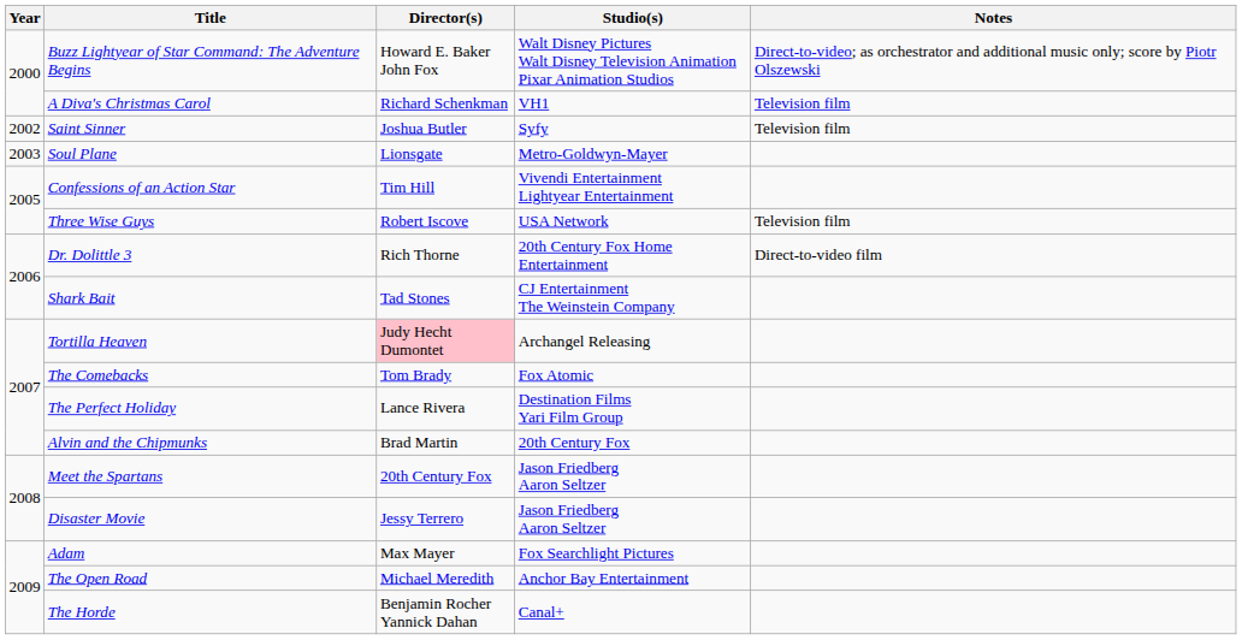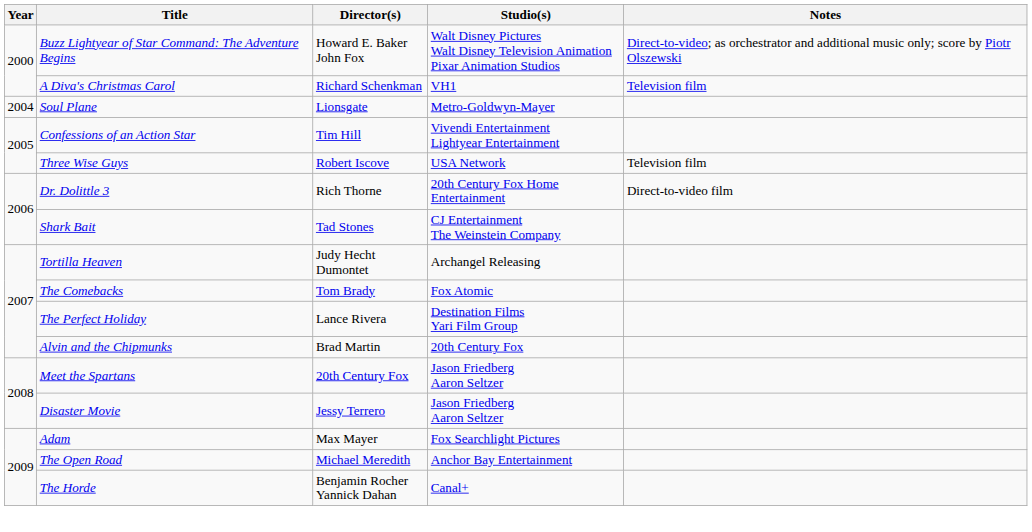 <table class="wikitable sortable">
 <tr>
 <th>Year</th>
 <th>Title</th>
 <th>Director(s)</th>
 <th>Studio(s)</th>
 <th>Notes</th>
 </tr>
 <tr>
 <td rowspan=2>2000</td>
 <td><em><a href='#'>Buzz Lightyear of Star Command: The Adventure Begins</a></em></td>
 <td>Howard E. Baker<br>John Fox</td>
 <td><a href='#'>Walt Disney Pictures</a><br><a href='#'>Walt Disney Television Animation</a><br><a href='#'>Pixar Animation Studios</a></td>
 <td><a href='#'>Direct-to-video</a>; as orchestrator and additional music only; score by <a href='#'>Piotr Olszewski</a></td>
 </tr>
 <tr>
 <td><em><a href='#'>A Diva's Christmas Carol</a></em></td>
 <td><a href='#'>Richard Schenkman</a></td>
 <td><a href='#'>VH1</a></td>
 <td><a href='#'>Television film</a></td>
 </tr>
 <tr>
-<td>2002</td>
-<td><em><a href='#'>Saint Sinner</a></em></td>
-<td><a href='#'>Joshua Butler</a></td>
-<td><a href='#'>Syfy</a></td>
-<td>Televisìon film</td>
-</tr>
-<tr>
-<td>2003</td>
+<td>2004</td>
 <td><em><a href='#'>Soul Plane</a></em></td>
 <td><a href='#'>Lionsgate</a></td>
 <td><a href='#'>Metro-Goldwyn-Mayer</a></td>
 <td></td>
 </tr>
 <tr>
 <td rowspan="2">2005</td>
 <td><em><a href='#'>Confessions of an Action Star</a></em></td>
 <td><a href='#'>Tim Hill</a></td>
 <td><a href='#'>Vivendi Entertainment</a><br><a href='#'>Lightyear Entertainment</a></td>
 <td></td>
 </tr>
 <tr>
 <td><em><a href='#'>Three Wise Guys</a></em></td>
 <td><a href='#'>Robert Iscove</a></td>
 <td><a href='#'>USA Network</a></td>
 <td>Television film</td>
 </tr>
 <tr>
 <td rowspan=2>2006</td>
 <td><em><a href='#'>Dr. Dolittle 3</a></em></td>
 <td>Rich Thorne</td>
 <td><a href='#'>20th Century Fox Home Entertainment</a></td>
 <td>Direct-to-video film</td>
 </tr>
 <tr>
 <td><em><a href='#'>Shark Bait</a></em></td>
 <td><a href='#'>Tad Stones</a></td>
 <td><a href='#'>CJ Entertainment</a><br><a href='#'>The Weinstein Company</a></td>
 <td></td>
 </tr>
 <tr>
 <td rowspan=4>2007</td>
 <td><em><a href='#'>Tortilla Heaven</a></em></td>
-<td style="background: pink;">Judy Hecht Dumontet</td>
+<td>Judy Hecht Dumontet</td>
 <td>Archangel Releasing</td>
 <td></td>
 </tr>
 <tr>
 <td><em><a href='#'>The Comebacks</a></em></td>
 <td><a href='#'>Tom Brady</a></td>
 <td><a href='#'>Fox Atomic</a></td>
 <td></td>
 </tr>
 <tr>
 <td><em><a href='#'>The Perfect Holiday</a></em></td>
 <td>Lance Rivera</td>
 <td><a href='#'>Destination Films</a><br><a href='#'>Yari Film Group</a></td>
 <td></td>
 </tr>
 <tr>
 <td><em><a href='#'>Alvin and the Chipmunks</a></em></td>
 <td>Brad Martin</td>
 <td><a href='#'>20th Century Fox</a></td>
 <td></td>
 </tr>
 <tr>
 <td rowspan=2>2008</td>
 <td><em><a href='#'>Meet the Spartans</a></em></td>
 <td><a href='#'>20th Century Fox</a></td>
 <td><a href='#'>Jason Friedberg<br>Aaron Seltzer</a></td>
 <td></td>
 </tr>
 <tr>
 <td><em><a href='#'>Disaster Movie</a></em></td>
 <td><a href='#'>Jessy Terrero</a></td>
 <td><a href='#'>Jason Friedberg<br>Aaron Seltzer</a></td>
 <td></td>
 </tr>
 <tr>
 <td rowspan="3">2009</td>
 <td><em><a href='#'>Adam</a></em></td>
 <td>Max Mayer</td>
 <td><a href='#'>Fox Searchlight Pictures</a></td>
 <td></td>
 </tr>
 <tr>
 <td><em><a href='#'>The Open Road</a></em></td>
 <td><a href='#'>Michael Meredith</a></td>
 <td><a href='#'>Anchor Bay Entertainment</a></td>
 <td></td>
 </tr>
 <tr>
 <td><em><a href='#'>The Horde</a></em></td>
 <td>Benjamin Rocher<br>Yannick Dahan</td>
 <td><a href='#'>Canal+</a></td>
 <td></td>
 </tr>
 </table>
